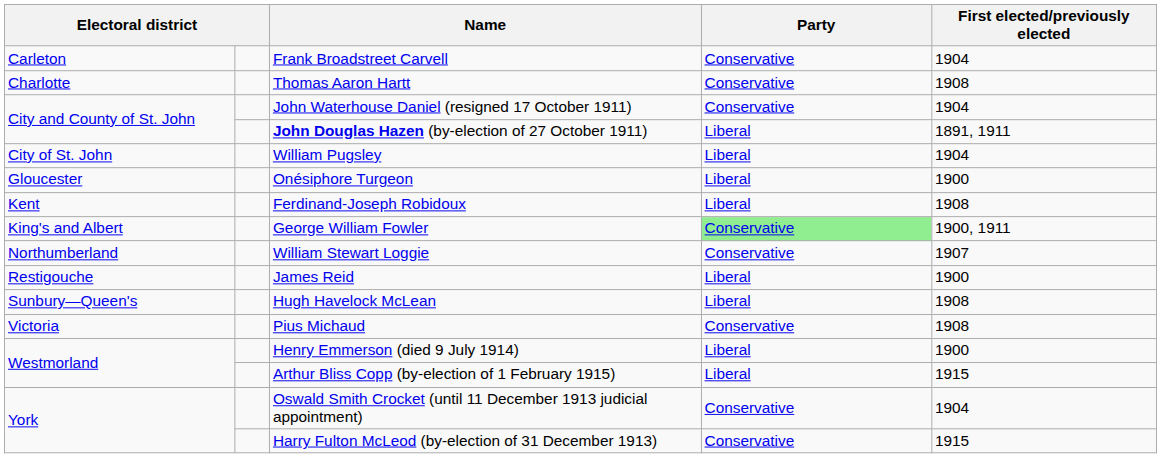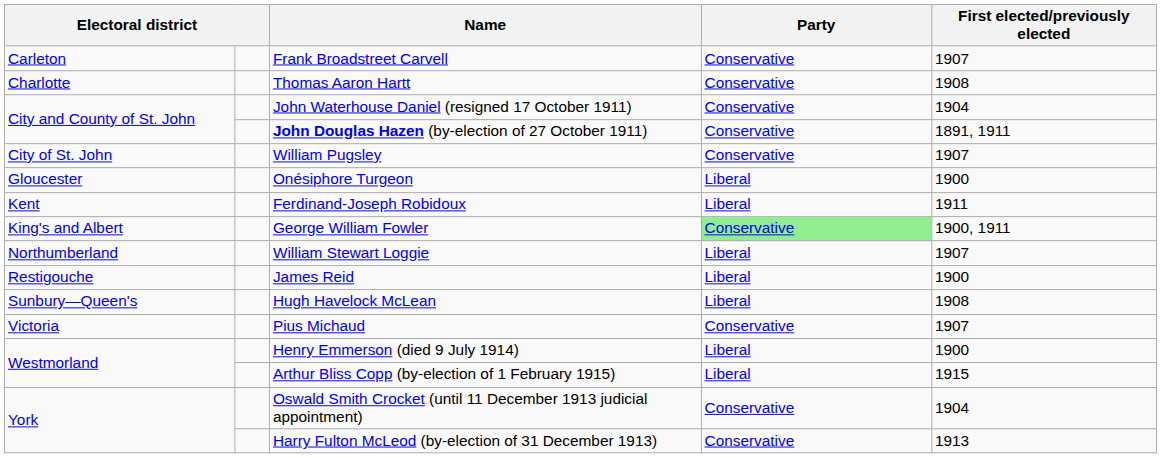 <table class="wikitable" width=95%>
 <tr>
 <th colspan=2 width=23%>Electoral district</th>
 <th>Name</th>
 <th width=20%>Party</th>
 <th>First elected/previously elected</th>
 </tr>
 <tr>
 <td width=20%><a href='#'>Carleton</a></td>
 <td></td>
 <td><a href='#'>Frank Broadstreet Carvell</a></td>
 <td><a href='#'>Conservative</a></td>
-<td>1904</td>
+<td>1907</td>
 </tr>
 <tr>
 <td><a href='#'>Charlotte</a></td>
 <td></td>
 <td><a href='#'>Thomas Aaron Hartt</a></td>
 <td><a href='#'>Conservative</a></td>
 <td>1908</td>
 </tr>
 <tr>
 <td rowspan=2><a href='#'>City and County of St. John</a></td>
 <td></td>
 <td><a href='#'>John Waterhouse Daniel</a> (resigned 17 October 1911)</td>
 <td><a href='#'>Conservative</a></td>
 <td>1904</td>
 </tr>
 <tr>
 <td></td>
 <td><strong><a href='#'>John Douglas Hazen</a></strong> (by-election of 27 October 1911)</td>
-<td><a href='#'>Liberal</a></td>
+<td><a href='#'>Conservative</a></td>
 <td>1891, 1911</td>
 </tr>
 <tr>
 <td><a href='#'>City of St. John</a></td>
 <td></td>
 <td><a href='#'>William Pugsley</a></td>
-<td><a href='#'>Liberal</a></td>
-<td>1904</td>
+<td><a href='#'>Conservative</a></td>
+<td>1907</td>
 </tr>
 <tr>
 <td><a href='#'>Gloucester</a></td>
 <td></td>
 <td><a href='#'>Onésiphore Turgeon</a></td>
 <td><a href='#'>Liberal</a></td>
 <td>1900</td>
 </tr>
 <tr>
 <td><a href='#'>Kent</a></td>
 <td></td>
 <td><a href='#'>Ferdinand-Joseph Robidoux</a></td>
 <td><a href='#'>Liberal</a></td>
-<td>1908</td>
+<td>1911</td>
 </tr>
 <tr>
 <td><a href='#'>King's and Albert</a></td>
 <td></td>
 <td><a href='#'>George William Fowler</a></td>
 <td style="background: lightgreen;"><a href='#'>Conservative</a></td>
 <td>1900, 1911</td>
 </tr>
 <tr>
 <td><a href='#'>Northumberland</a></td>
 <td></td>
 <td><a href='#'>William Stewart Loggie</a></td>
-<td><a href='#'>Conservative</a></td>
+<td><a href='#'>Liberal</a></td>
 <td>1907</td>
 </tr>
 <tr>
 <td><a href='#'>Restigouche</a></td>
 <td></td>
 <td><a href='#'>James Reid</a></td>
 <td><a href='#'>Liberal</a></td>
 <td>1900</td>
 </tr>
 <tr>
 <td><a href='#'>Sunbury—Queen's</a></td>
 <td></td>
 <td><a href='#'>Hugh Havelock McLean</a></td>
 <td><a href='#'>Liberal</a></td>
 <td>1908</td>
 </tr>
 <tr>
 <td><a href='#'>Victoria</a></td>
 <td></td>
 <td><a href='#'>Pius Michaud</a></td>
 <td><a href='#'>Conservative</a></td>
-<td>1908</td>
+<td>1907</td>
 </tr>
 <tr>
 <td rowspan=2><a href='#'>Westmorland</a></td>
 <td></td>
 <td><a href='#'>Henry Emmerson</a> (died 9 July 1914)</td>
 <td><a href='#'>Liberal</a></td>
 <td>1900</td>
 </tr>
 <tr>
 <td></td>
 <td><a href='#'>Arthur Bliss Copp</a> (by-election of 1 February 1915)</td>
 <td><a href='#'>Liberal</a></td>
 <td>1915</td>
 </tr>
 <tr>
 <td rowspan=2><a href='#'>York</a></td>
 <td></td>
 <td><a href='#'>Oswald Smith Crocket</a> (until 11 December 1913 judicial appointment)</td>
 <td><a href='#'>Conservative</a></td>
 <td>1904</td>
 </tr>
 <tr>
 <td></td>
 <td><a href='#'>Harry Fulton McLeod</a> (by-election of 31 December 1913)</td>
 <td><a href='#'>Conservative</a></td>
-<td>1915</td>
+<td>1913</td>
 </tr>
 </table>
